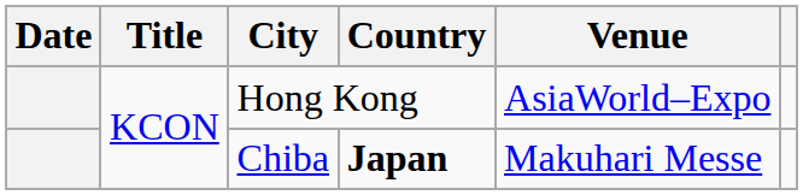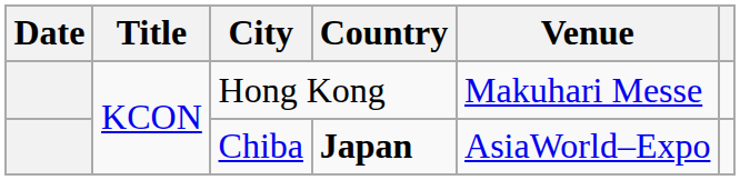 <table class="wikitable plainrowheaders sortable">
 <tr>
 <th>Date</th>
 <th scope="col">Title</th>
 <th>City</th>
 <th>Country</th>
 <th>Venue</th>
 <th class="unsortable" scope="col"></th>
 </tr>
 <tr>
 <th scope="row"></th>
 <td rowspan="2"><a href='#'>KCON</a></td>
 <td colspan="2">Hong Kong</td>
-<td><a href='#'>AsiaWorld–Expo</a></td>
+<td><a href='#'>Makuhari Messe</a></td>
 <td style="text-align:center"></td>
 </tr>
 <tr>
 <th scope="row"></th>
 <td><a href='#'>Chiba</a></td>
 <td><strong>Japan</strong></td>
-<td><a href='#'>Makuhari Messe</a></td>
+<td><a href='#'>AsiaWorld–Expo</a></td>
 <td></td>
 </tr>
 </table>
